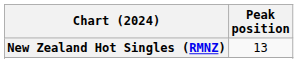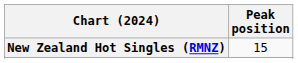 <table class="wikitable sortable plainrowheaders" style="text-align:center">
 <tr>
 <th scope="col">Chart (2024)</th>
 <th scope="col">Peak<br>position</th>
 </tr>
 <tr>
 <th scope="row">New Zealand Hot Singles (<a href='#'>RMNZ</a>)</th>
-<td>13</td>
+<td>15</td>
 </tr>
 <tr>
 </tr>
 <tr>
 </tr>
 </table>
